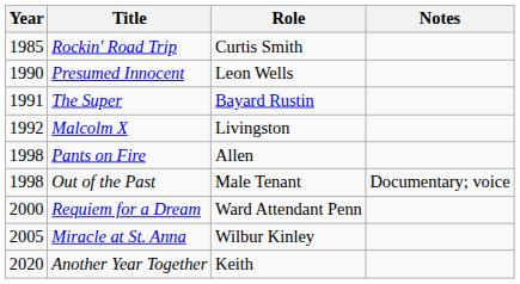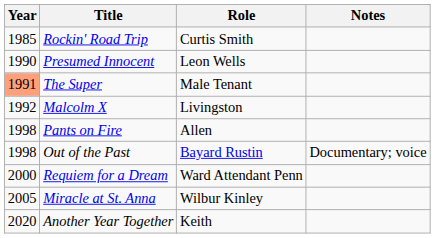 <table class="wikitable sortable">
 <tr>
 <th>Year</th>
 <th>Title</th>
 <th>Role</th>
 <th>Notes</th>
 </tr>
 <tr>
 <td>1985</td>
 <td><em><a href='#'>Rockin' Road Trip</a></em></td>
 <td>Curtis Smith</td>
 <td></td>
 </tr>
 <tr>
 <td>1990</td>
 <td><a href='#'><em>Presumed Innocent</em></a></td>
 <td>Leon Wells</td>
 <td></td>
 </tr>
 <tr>
-<td>1991</td>
+<td style="background: lightsalmon;">1991</td>
 <td><a href='#'><em>The Super</em></a></td>
-<td><a href='#'>Bayard Rustin</a></td>
+<td>Male Tenant</td>
 <td></td>
 </tr>
 <tr>
 <td>1992</td>
 <td><a href='#'><em>Malcolm X</em></a></td>
 <td>Livingston</td>
 <td></td>
 </tr>
 <tr>
 <td>1998</td>
 <td><a href='#'><em>Pants on Fire</em></a></td>
 <td>Allen</td>
 <td></td>
 </tr>
 <tr>
 <td>1998</td>
 <td><em>Out of the Past</em></td>
-<td>Male Tenant</td>
+<td><a href='#'>Bayard Rustin</a></td>
 <td>Documentary; voice</td>
 </tr>
 <tr>
 <td>2000</td>
 <td><em><a href='#'>Requiem for a Dream</a></em></td>
 <td>Ward Attendant Penn</td>
 <td></td>
 </tr>
 <tr>
 <td>2005</td>
 <td><em><a href='#'>Miracle at St. Anna</a></em></td>
 <td>Wilbur Kinley</td>
 <td></td>
 </tr>
 <tr>
 <td>2020</td>
 <td><em>Another Year Together</em></td>
 <td>Keith</td>
 <td></td>
 </tr>
 </table>
